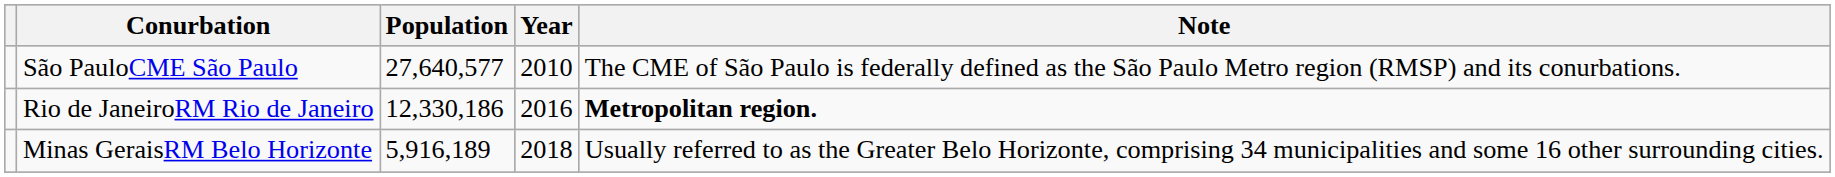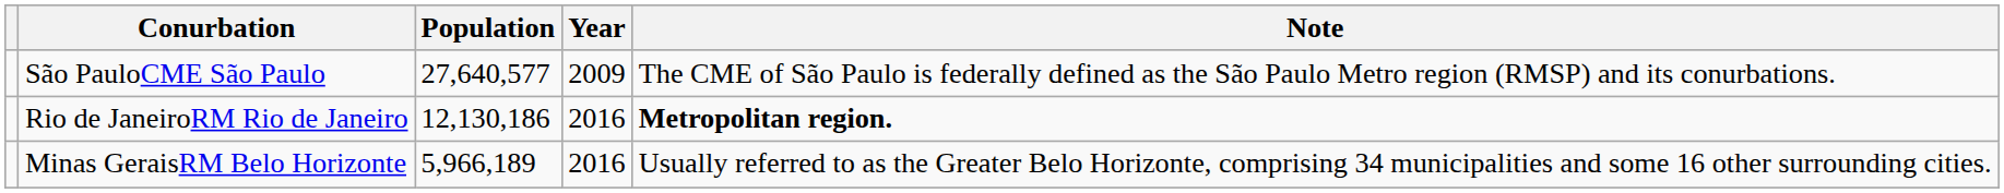 <table class="wikitable sortable">
 <tr>
 <th style="text-align:center;" class="unsortable"></th>
 <th>Conurbation</th>
 <th>Population</th>
 <th>Year</th>
 <th>Note</th>
 </tr>
 <tr>
 <td style="text-align:center;"></td>
 <td><span>São Paulo</span><a href='#'>CME São Paulo</a></td>
 <td>27,640,577</td>
-<td>2010</td>
+<td>2009</td>
 <td>The CME of São Paulo is federally defined as the São Paulo Metro region (RMSP) and its conurbations.</td>
 </tr>
 <tr>
 <td style="text-align:center;"></td>
 <td><span>Rio de Janeiro</span><a href='#'>RM Rio de Janeiro</a></td>
-<td>12,330,186</td>
+<td>12,130,186</td>
 <td>2016</td>
 <td><strong>Metropolitan region.</strong></td>
 </tr>
 <tr>
 <td style="text-align:center;"></td>
 <td><span>Minas Gerais</span><a href='#'>RM Belo Horizonte</a></td>
-<td>5,916,189</td>
-<td>2018</td>
+<td>5,966,189</td>
+<td>2016</td>
 <td>Usually referred to as the Greater Belo Horizonte, comprising 34 municipalities and some 16 other surrounding cities.</td>
 </tr>
 </table>
